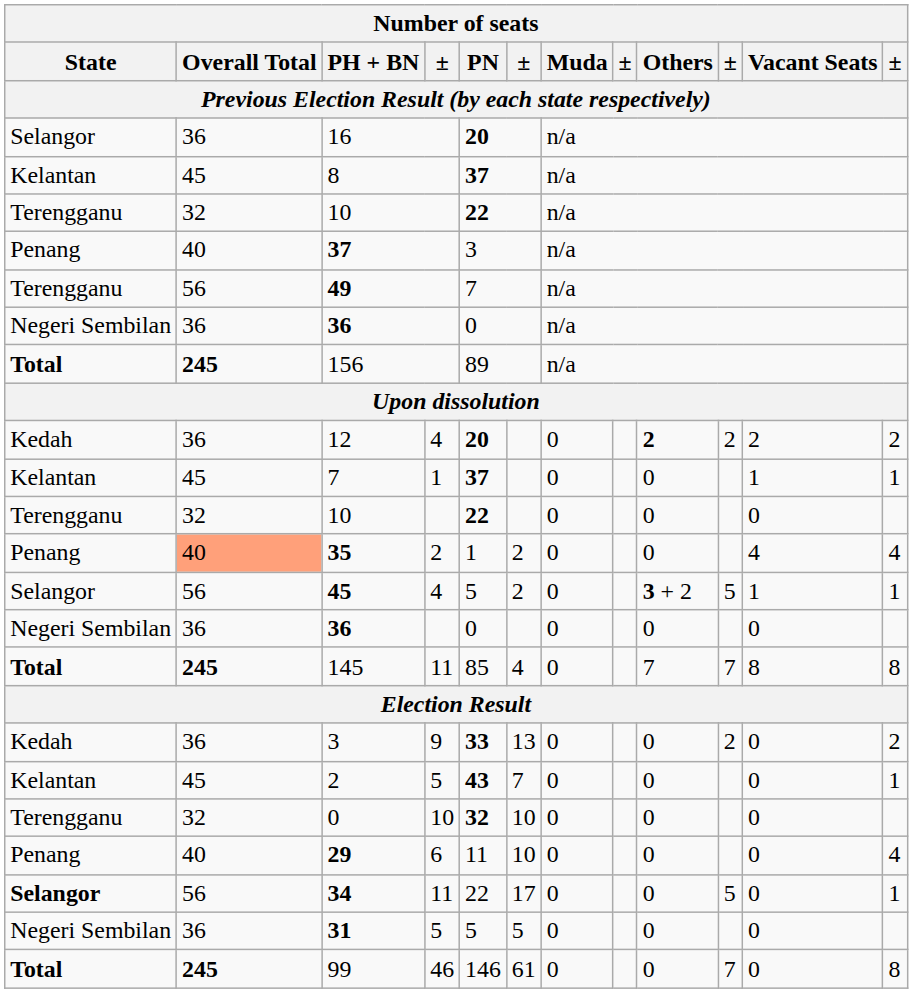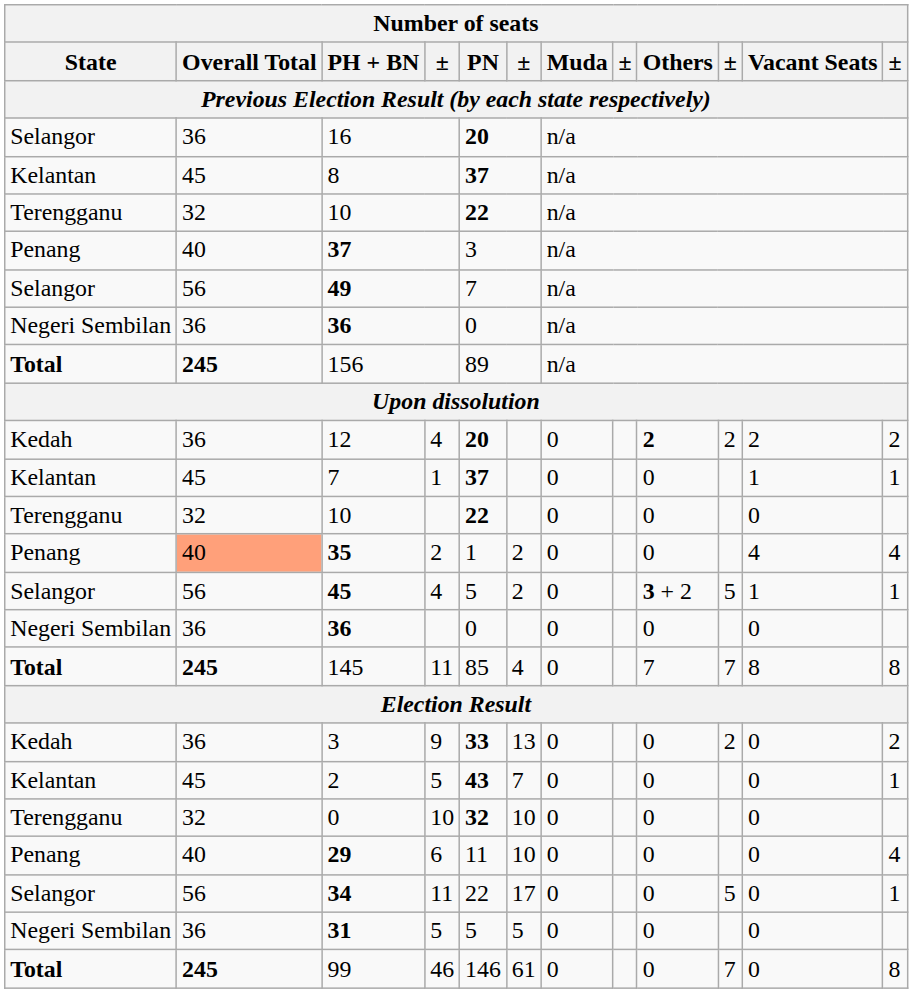 <table class="wikitable">
 <tr>
 <th colspan="12">Number of seats</th>
 </tr>
 <tr>
 <th>State</th>
 <th>Overall Total</th>
 <th>PH + BN</th>
 <th>±</th>
 <th>PN</th>
 <th>±</th>
 <th>Muda</th>
 <th>±</th>
 <th>Others</th>
 <th>±</th>
 <th>Vacant Seats</th>
 <th>±</th>
 </tr>
 <tr>
 <th colspan="12"><em>Previous Election Result (by each state respectively)</em></th>
 </tr>
 <tr>
 <td>Selangor</td>
 <td>36</td>
 <td colspan="2">16</td>
 <td colspan="2"><strong>20</strong></td>
 <td colspan="6">n/a</td>
 </tr>
 <tr>
 <td>Kelantan</td>
 <td>45</td>
 <td colspan="2">8</td>
 <td colspan="2"><strong>37</strong></td>
 <td colspan="6">n/a</td>
 </tr>
 <tr>
 <td>Terengganu</td>
 <td>32</td>
 <td colspan="2">10</td>
 <td colspan="2"><strong>22</strong></td>
 <td colspan="6">n/a</td>
 </tr>
 <tr>
 <td>Penang</td>
 <td>40</td>
 <td colspan="2"><strong>37</strong></td>
 <td colspan="2">3</td>
 <td colspan="6">n/a</td>
 </tr>
 <tr>
-<td>Terengganu</td>
+<td>Selangor</td>
 <td>56</td>
 <td colspan="2"><strong>49</strong></td>
 <td colspan="2">7</td>
 <td colspan="6">n/a</td>
 </tr>
 <tr>
 <td>Negeri Sembilan</td>
 <td>36</td>
 <td colspan="2"><strong>36</strong></td>
 <td colspan="2">0</td>
 <td colspan="6">n/a</td>
 </tr>
 <tr>
 <td><strong>Total</strong></td>
 <td><strong>245</strong></td>
 <td colspan="2">156</td>
 <td colspan="2">89</td>
 <td colspan="6">n/a</td>
 </tr>
 <tr>
 <th colspan="12"><em>Upon dissolution</em></th>
 </tr>
 <tr>
 <td>Kedah</td>
 <td>36</td>
 <td>12</td>
 <td>4</td>
 <td><strong>20</strong></td>
 <td></td>
 <td>0</td>
 <td></td>
 <td><strong>2</strong></td>
 <td>2</td>
 <td>2</td>
 <td>2</td>
 </tr>
 <tr>
 <td>Kelantan</td>
 <td>45</td>
 <td>7</td>
 <td>1</td>
 <td><strong>37</strong></td>
 <td></td>
 <td>0</td>
 <td></td>
 <td>0</td>
 <td></td>
 <td>1</td>
 <td>1</td>
 </tr>
 <tr>
 <td>Terengganu</td>
 <td>32</td>
 <td>10</td>
 <td></td>
 <td><strong>22</strong></td>
 <td></td>
 <td>0</td>
 <td></td>
 <td>0</td>
 <td></td>
 <td>0</td>
 <td></td>
 </tr>
 <tr>
 <td>Penang</td>
 <td style="background: lightsalmon;">40</td>
 <td><strong>35</strong></td>
 <td>2</td>
 <td>1</td>
 <td>2</td>
 <td>0</td>
 <td></td>
 <td>0</td>
 <td></td>
 <td>4</td>
 <td>4</td>
 </tr>
 <tr>
 <td>Selangor</td>
 <td>56</td>
 <td><strong>45</strong></td>
 <td>4</td>
 <td>5</td>
 <td>2</td>
 <td>0</td>
 <td></td>
 <td><strong>3</strong> + 2</td>
 <td>5</td>
 <td>1</td>
 <td>1</td>
 </tr>
 <tr>
 <td>Negeri Sembilan</td>
 <td>36</td>
 <td><strong>36</strong></td>
 <td></td>
 <td>0</td>
 <td></td>
 <td>0</td>
 <td></td>
 <td>0</td>
 <td></td>
 <td>0</td>
 <td></td>
 </tr>
 <tr>
 <td><strong>Total</strong></td>
 <td><strong>245</strong></td>
 <td>145</td>
 <td>11</td>
 <td>85</td>
 <td>4</td>
 <td>0</td>
 <td></td>
 <td>7</td>
 <td>7</td>
 <td>8</td>
 <td>8</td>
 </tr>
 <tr>
 <th colspan="12"><em>Election Result</em></th>
 </tr>
 <tr>
 <td>Kedah</td>
 <td>36</td>
 <td>3</td>
 <td>9</td>
 <td><strong>33</strong></td>
 <td>13</td>
 <td>0</td>
 <td></td>
 <td>0</td>
 <td>2</td>
 <td>0</td>
 <td>2</td>
 </tr>
 <tr>
 <td>Kelantan</td>
 <td>45</td>
 <td>2</td>
 <td>5</td>
 <td><strong>43</strong></td>
 <td>7</td>
 <td>0</td>
 <td></td>
 <td>0</td>
 <td></td>
 <td>0</td>
 <td>1</td>
 </tr>
 <tr>
 <td>Terengganu</td>
 <td>32</td>
 <td>0</td>
 <td>10</td>
 <td><strong>32</strong></td>
 <td>10</td>
 <td>0</td>
 <td></td>
 <td>0</td>
 <td></td>
 <td>0</td>
 <td></td>
 </tr>
 <tr>
 <td>Penang</td>
 <td>40</td>
 <td><strong>29</strong></td>
 <td>6</td>
 <td>11</td>
 <td>10</td>
 <td>0</td>
 <td></td>
 <td>0</td>
 <td></td>
 <td>0</td>
 <td>4</td>
 </tr>
 <tr>
-<td><strong>Selangor</strong></td>
+<td>Selangor</td>
 <td>56</td>
 <td><strong>34</strong></td>
 <td>11</td>
 <td>22</td>
 <td>17</td>
 <td>0</td>
 <td></td>
 <td>0</td>
 <td>5</td>
 <td>0</td>
 <td>1</td>
 </tr>
 <tr>
 <td>Negeri Sembilan</td>
 <td>36</td>
 <td><strong>31</strong></td>
 <td>5</td>
 <td>5</td>
 <td>5</td>
 <td>0</td>
 <td></td>
 <td>0</td>
 <td></td>
 <td>0</td>
 <td></td>
 </tr>
 <tr>
 <td><strong>Total</strong></td>
 <td><strong>245</strong></td>
 <td>99</td>
 <td>46</td>
 <td>146</td>
 <td>61</td>
 <td>0</td>
 <td></td>
 <td>0</td>
 <td>7</td>
 <td>0</td>
 <td>8</td>
 </tr>
 </table>
